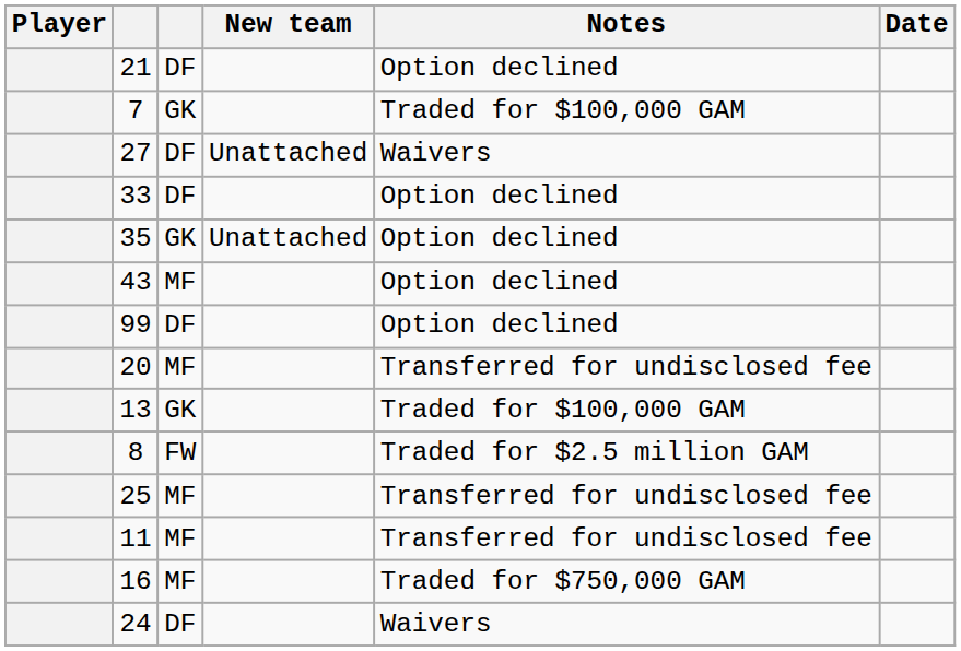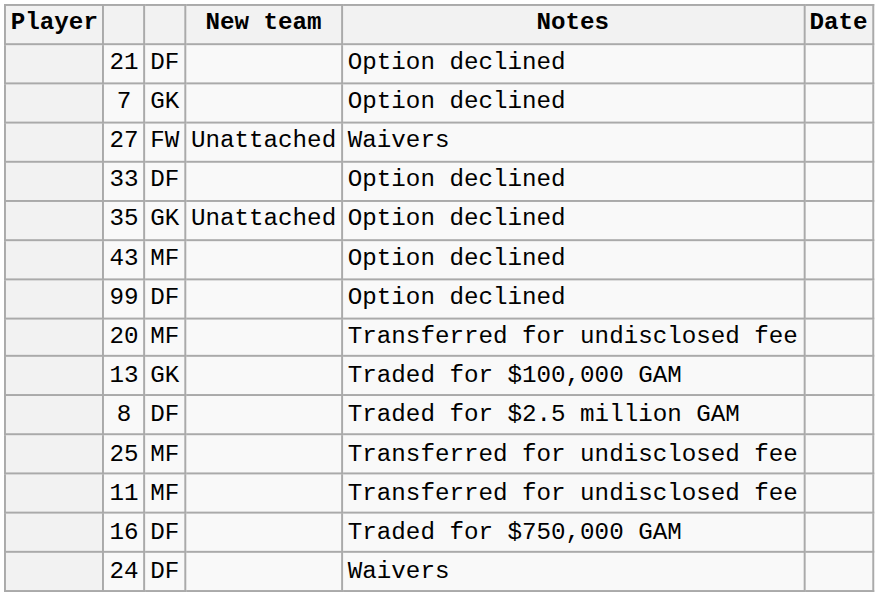 <table class="wikitable plainrowheaders sortable nowrap" style="font-size:95%; text-align:left">
 <tr>
 <th scope=col>Player</th>
 <th scope=col></th>
 <th scope=col></th>
 <th scope=col>New team</th>
 <th scope=col class=unsortable>Notes</th>
 <th scope=col>Date</th>
 </tr>
 <tr>
 <th scope=row></th>
 <td align=center>21</td>
 <td align=center>DF</td>
 <td></td>
 <td>Option declined</td>
 <td></td>
 </tr>
 <tr>
 <th scope=row></th>
 <td align=center>7</td>
 <td align=center>GK</td>
 <td></td>
-<td>Traded for $100,000 GAM</td>
+<td>Option declined</td>
 <td></td>
 </tr>
 <tr>
 <th scope=row></th>
 <td align=center>27</td>
-<td align=center>DF</td>
+<td align=center>FW</td>
 <td>Unattached</td>
 <td>Waivers</td>
 <td></td>
 </tr>
 <tr>
 <th scope=row></th>
 <td align=center>33</td>
 <td align=center>DF</td>
 <td></td>
 <td>Option declined</td>
 <td></td>
 </tr>
 <tr>
 <th scope=row></th>
 <td align=center>35</td>
 <td align=center>GK</td>
 <td>Unattached</td>
 <td>Option declined</td>
 <td></td>
 </tr>
 <tr>
 <th scope=row></th>
 <td align=center>43</td>
 <td align=center>MF</td>
 <td></td>
 <td>Option declined</td>
 <td></td>
 </tr>
 <tr>
 <th scope=row></th>
 <td align=center>99</td>
 <td align=center>DF</td>
 <td></td>
 <td>Option declined</td>
 <td></td>
 </tr>
 <tr>
 <th scope=row></th>
 <td align=center>20</td>
 <td align=center>MF</td>
 <td></td>
 <td>Transferred for undisclosed fee</td>
 <td></td>
 </tr>
 <tr>
 <th scope=row></th>
 <td align=center>13</td>
 <td align=center>GK</td>
 <td></td>
 <td>Traded for $100,000 GAM</td>
 <td></td>
 </tr>
 <tr>
 <th scope=row></th>
 <td align=center>8</td>
-<td align=center>FW</td>
+<td align=center>DF</td>
 <td></td>
 <td>Traded for $2.5 million GAM</td>
 <td></td>
 </tr>
 <tr>
 <th scope=row></th>
 <td align=center>25</td>
 <td align=center>MF</td>
 <td></td>
 <td>Transferred for undisclosed fee</td>
 <td></td>
 </tr>
 <tr>
 <th scope=row></th>
 <td align=center>11</td>
 <td align=center>MF</td>
 <td></td>
 <td>Transferred for undisclosed fee</td>
 <td></td>
 </tr>
 <tr>
 <th scope=row></th>
 <td align=center>16</td>
-<td align=center>MF</td>
+<td align=center>DF</td>
 <td></td>
 <td>Traded for $750,000 GAM</td>
 <td></td>
 </tr>
 <tr>
 <th scope=row></th>
 <td align=center>24</td>
 <td align=center>DF</td>
 <td></td>
 <td>Waivers</td>
 <td></td>
 </tr>
 </table>
